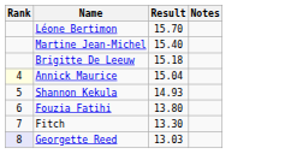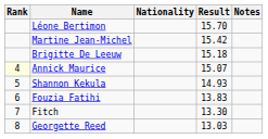 <table class="wikitable sortable" style="text-align:center">
 <tr>
 <th>Rank</th>
 <th>Name</th>
+<th>Nationality</th>
 <th>Result</th>
 <th>Notes</th>
 </tr>
 <tr>
 <td></td>
 <td align=left><a href='#'>Léone Bertimon</a></td>
+<td align=left></td>
 <td>15.70</td>
 <td></td>
 </tr>
 <tr>
 <td></td>
 <td align=left><a href='#'>Martine Jean-Michel</a></td>
-<td>15.40</td>
+<td align=left></td>
+<td>15.42</td>
 <td></td>
 </tr>
 <tr>
 <td></td>
 <td align=left><a href='#'>Brigitte De Leeuw</a></td>
+<td align=left></td>
 <td>15.18</td>
 <td></td>
 </tr>
 <tr>
 <td style="background: lightyellow;">4</td>
 <td align=left><a href='#'>Annick Maurice</a></td>
-<td>15.04</td>
+<td align=left></td>
+<td>15.07</td>
 <td></td>
 </tr>
 <tr>
 <td>5</td>
 <td align=left><a href='#'>Shannon Kekula</a></td>
+<td align=left></td>
 <td>14.93</td>
 <td></td>
 </tr>
 <tr>
 <td>6</td>
 <td align=left><a href='#'>Fouzia Fatihi</a></td>
-<td>13.80</td>
+<td align=left></td>
+<td>13.83</td>
 <td></td>
 </tr>
 <tr>
 <td>7</td>
 <td align=left>Fitch</td>
+<td align=left></td>
 <td>13.30</td>
 <td></td>
 </tr>
 <tr>
-<td style="background: lavender;">8</td>
+<td>8</td>
 <td align=left><a href='#'>Georgette Reed</a></td>
+<td align=left></td>
 <td>13.03</td>
 <td></td>
 </tr>
 </table>
